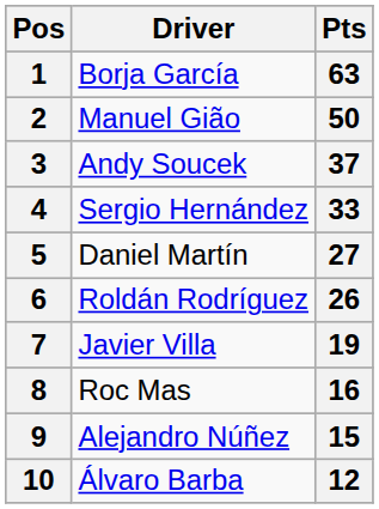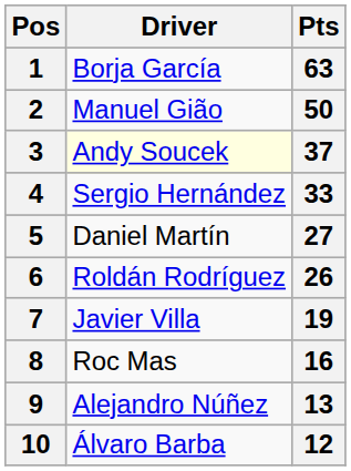 <table class="wikitable" style="font-size: 90%; text-align:center">
 <tr valign="top">
 <th valign="middle">Pos</th>
 <th valign="middle">Driver</th>
 <th valign="middle">Pts</th>
 </tr>
 <tr>
 <th>1</th>
 <td align=left> <a href='#'>Borja García</a></td>
 <th>63</th>
 </tr>
 <tr>
 <th>2</th>
 <td align=left> <a href='#'>Manuel Gião</a></td>
 <th>50</th>
 </tr>
 <tr>
 <th>3</th>
-<td align=left> <a href='#'>Andy Soucek</a></td>
+<td align=left style="background: lightyellow;"> <a href='#'>Andy Soucek</a></td>
 <th>37</th>
 </tr>
 <tr>
 <th>4</th>
 <td align=left> <a href='#'>Sergio Hernández</a></td>
 <th>33</th>
 </tr>
 <tr>
 <th>5</th>
 <td align=left> Daniel Martín</td>
 <th>27</th>
 </tr>
 <tr>
 <th>6</th>
 <td align=left> <a href='#'>Roldán Rodríguez</a></td>
 <th>26</th>
 </tr>
 <tr>
 <th>7</th>
 <td align=left> <a href='#'>Javier Villa</a></td>
 <th>19</th>
 </tr>
 <tr>
 <th>8</th>
 <td align=left> Roc Mas</td>
 <th>16</th>
 </tr>
 <tr>
 <th>9</th>
 <td align=left> <a href='#'>Alejandro Núñez</a></td>
-<th>15</th>
+<th>13</th>
 </tr>
 <tr>
 <th>10</th>
 <td align=left> <a href='#'>Álvaro Barba</a></td>
 <th>12</th>
 </tr>
 </table>
